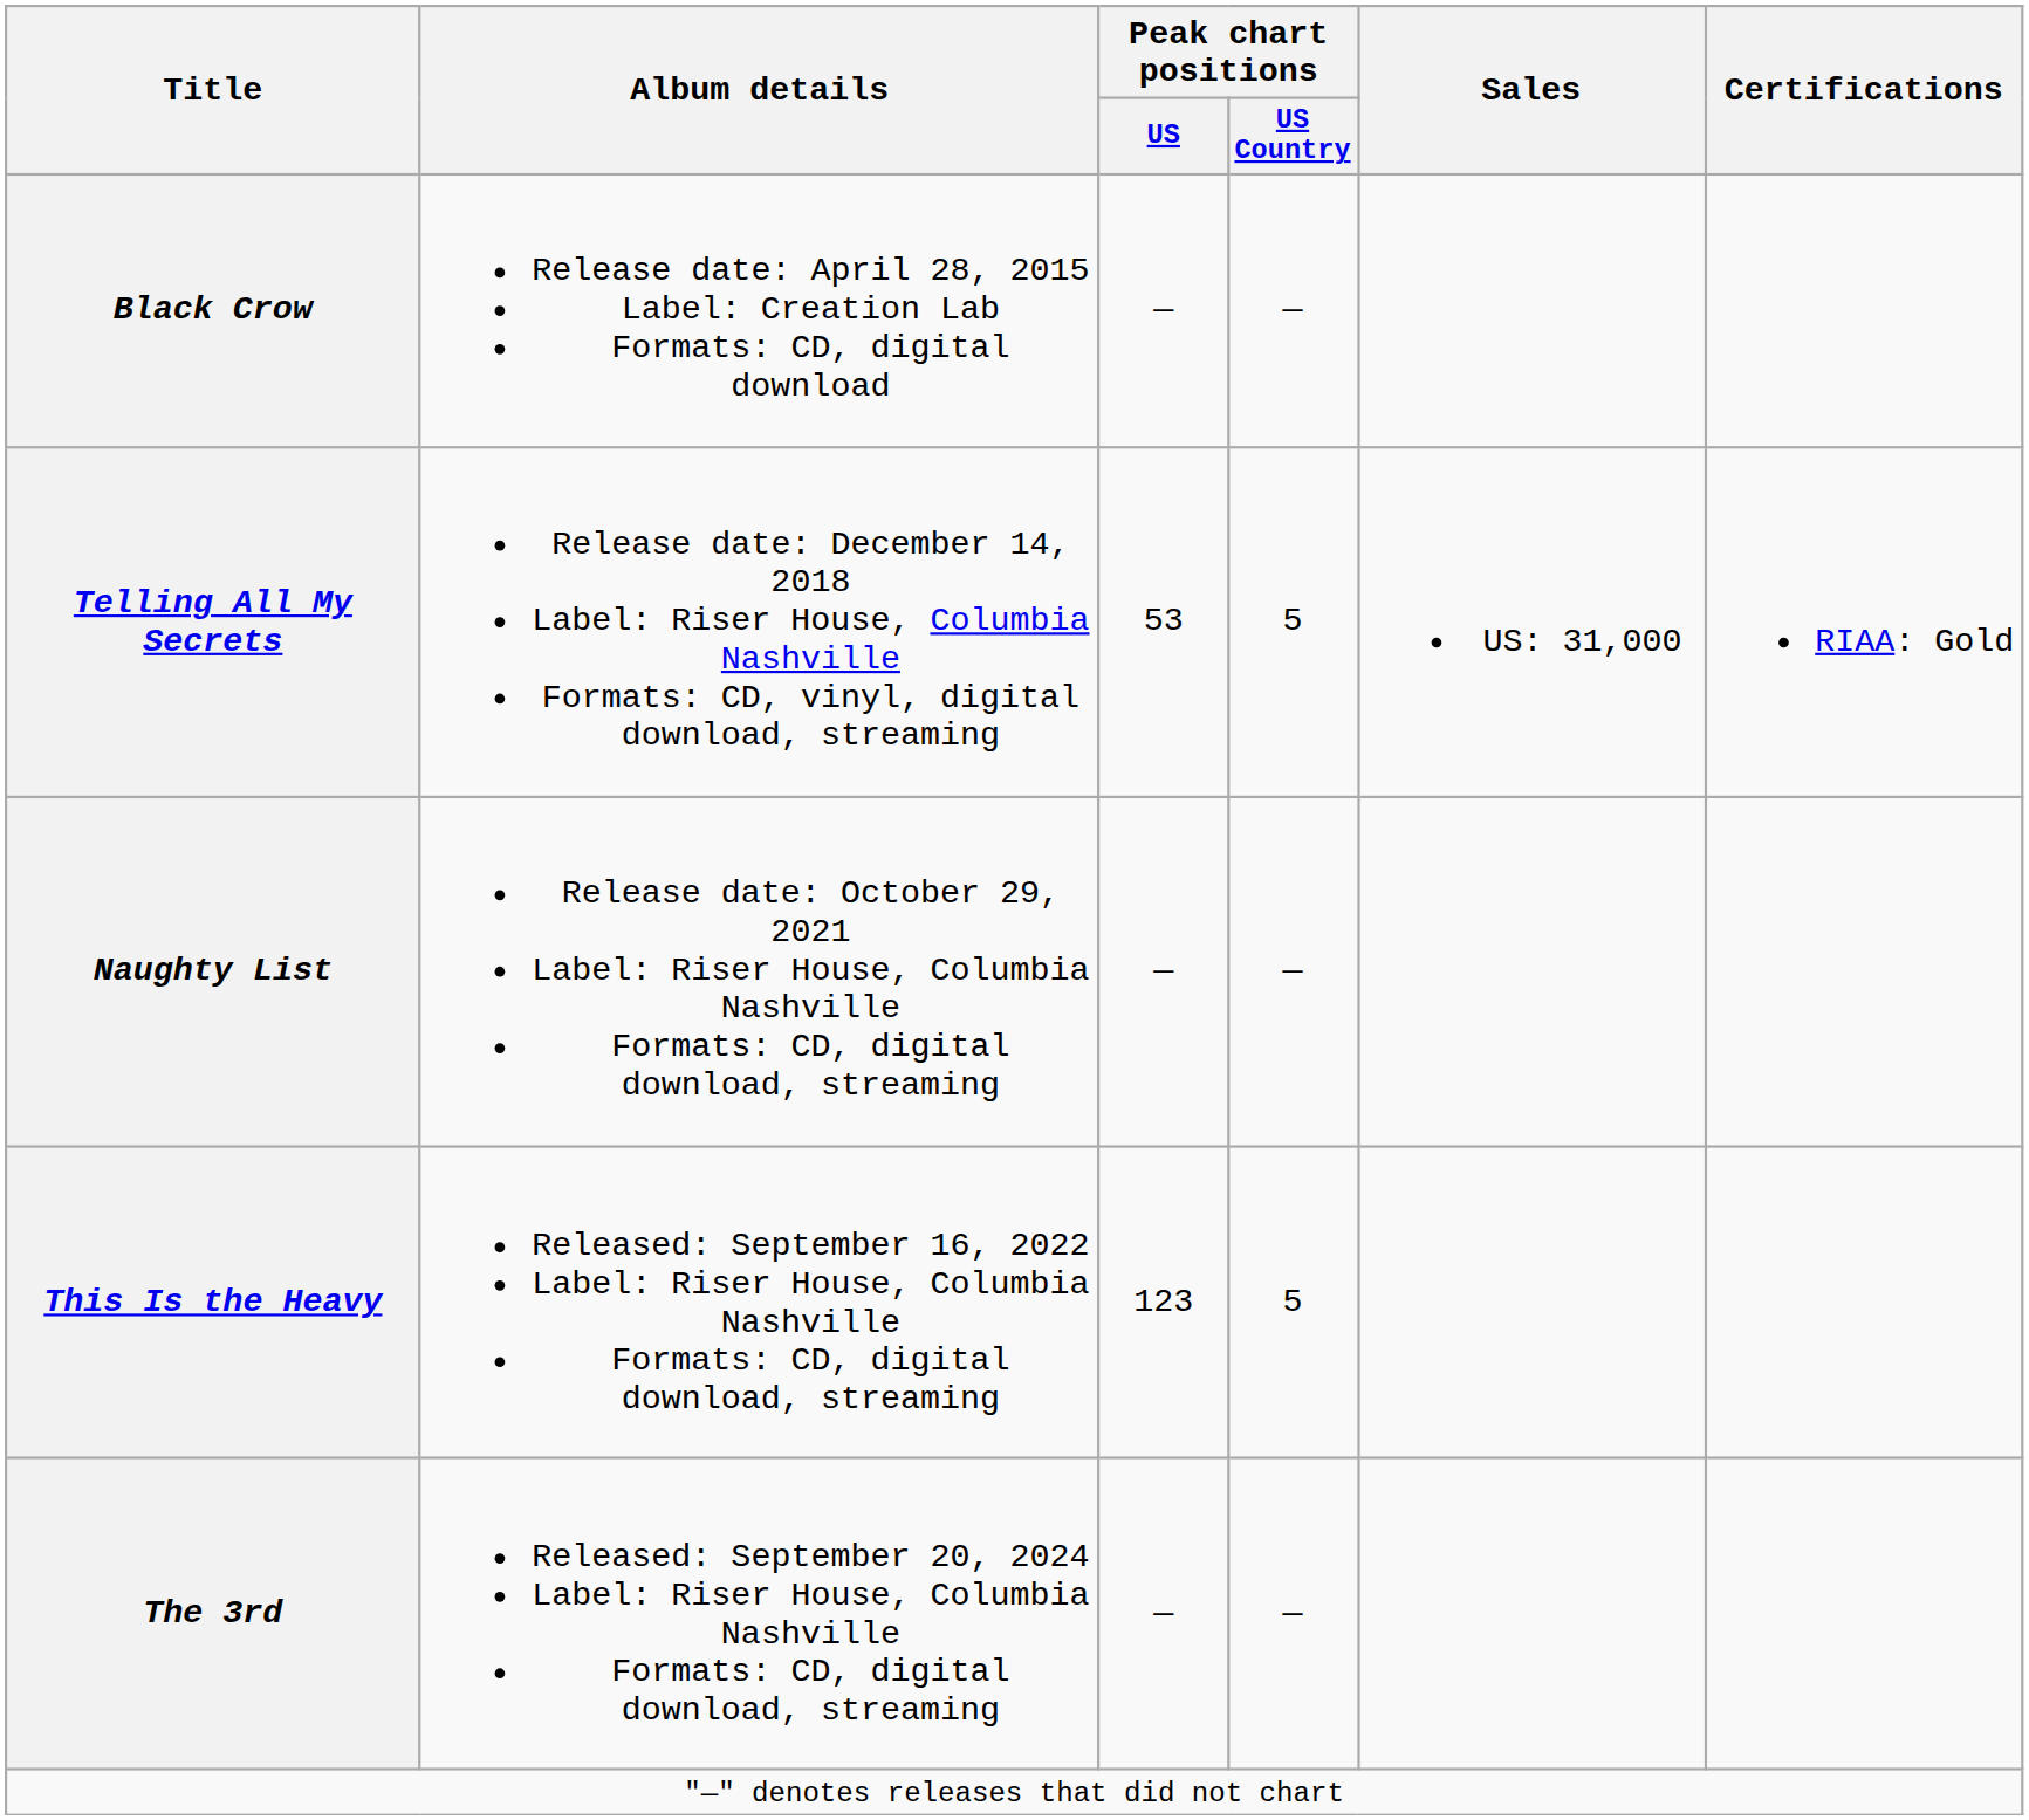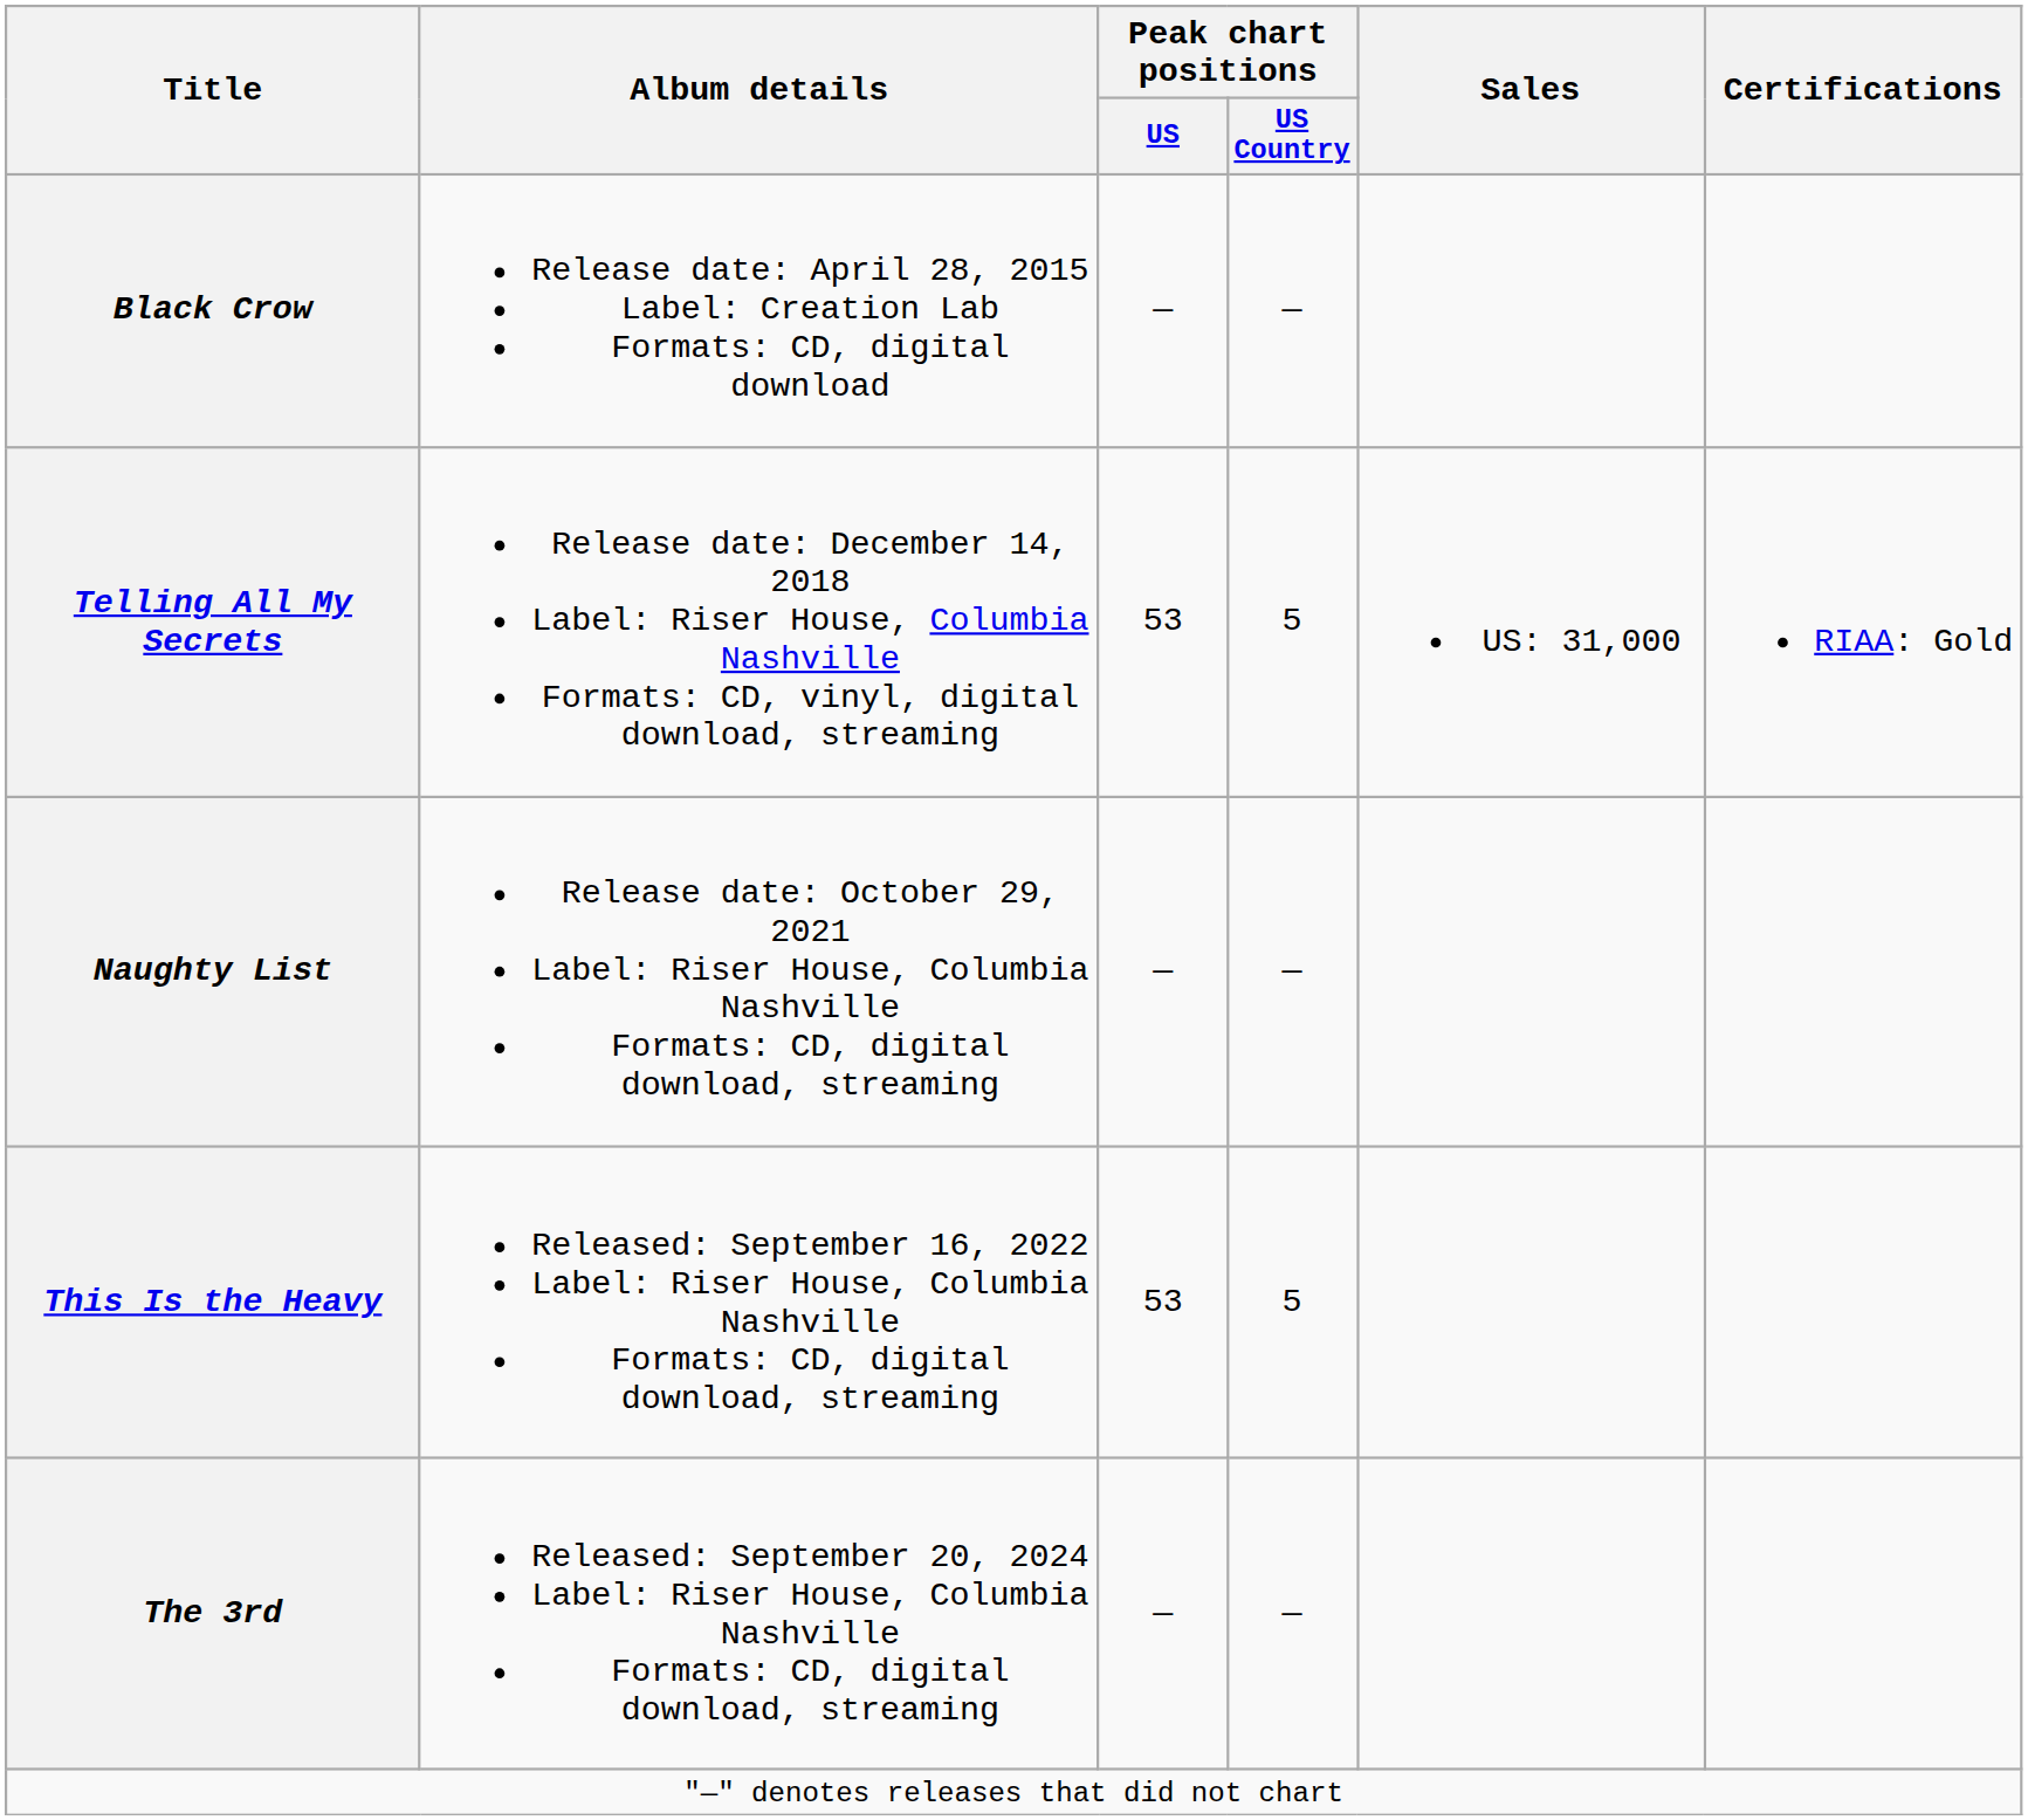 <table class="wikitable plainrowheaders" style="text-align:center;">
 <tr>
 <th scope="col" rowspan="2" style="width:12em;">Title</th>
 <th scope="col" rowspan="2" style="width:20em;">Album details</th>
 <th scope="col" colspan="2">Peak chart positions</th>
 <th scope="col" rowspan="2" style="width:10em;">Sales</th>
 <th scope="col" rowspan="2">Certifications</th>
 </tr>
 <tr style="font-size:smaller;">
 <th scope="col" width="45"><a href='#'>US</a><br></th>
 <th scope="col" width="45"><a href='#'>US<br>Country</a><br></th>
 </tr>
 <tr>
 <th scope="row"><em>Black Crow</em></th>
 <td><br><ul><li>Release date: April 28, 2015</li><li>Label: Creation Lab</li><li>Formats: CD, digital download</li></ul></td>
 <td>—</td>
 <td>—</td>
 <td></td>
 <td></td>
 </tr>
 <tr>
 <th scope="row"><em><a href='#'>Telling All My Secrets</a></em></th>
 <td><br><ul><li>Release date: December 14, 2018</li><li>Label: Riser House, <a href='#'>Columbia Nashville</a></li><li>Formats: CD, vinyl, digital download, streaming</li></ul></td>
 <td>53</td>
 <td>5</td>
 <td><br><ul><li>US: 31,000</li></ul></td>
 <td><br><ul><li><a href='#'>RIAA</a>: Gold</li></ul></td>
 </tr>
 <tr>
 <th scope="row"><em>Naughty List</em></th>
 <td><br><ul><li>Release date: October 29, 2021</li><li>Label: Riser House, Columbia Nashville</li><li>Formats: CD, digital download, streaming</li></ul></td>
 <td>—</td>
 <td>—</td>
 <td></td>
 <td></td>
 </tr>
 <tr>
 <th scope="row"><em><a href='#'>This Is the Heavy</a></em></th>
 <td><br><ul><li>Released: September 16, 2022</li><li>Label: Riser House, Columbia Nashville</li><li>Formats: CD, digital download, streaming</li></ul></td>
-<td>123</td>
+<td>53</td>
 <td>5</td>
 <td></td>
 <td></td>
 </tr>
 <tr>
 <th scope="row"><em>The 3rd</em></th>
 <td><br><ul><li>Released: September 20, 2024</li><li>Label: Riser House, Columbia Nashville</li><li>Formats: CD, digital download, streaming</li></ul></td>
 <td>—</td>
 <td>—</td>
 <td></td>
 <td></td>
 </tr>
 <tr>
 <td colspan="7" style="font-size:85%">"—" denotes releases that did not chart</td>
 </tr>
 </table>
